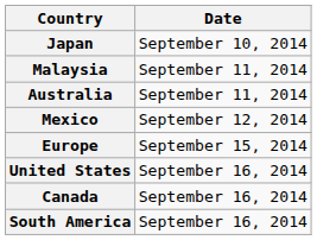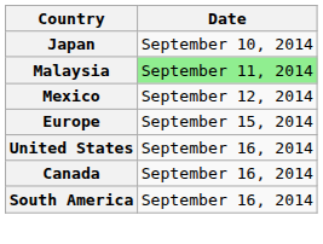 <table class="wikitable plainrowheaders">
 <tr>
 <th scope="col">Country</th>
 <th scope="col">Date</th>
 </tr>
 <tr>
 <th scope="row">Japan</th>
 <td>September 10, 2014</td>
 </tr>
 <tr>
 <th scope="row">Malaysia</th>
-<td>September 11, 2014</td>
-</tr>
-<tr>
-<th scope="row">Australia</th>
-<td>September 11, 2014</td>
+<td style="background: lightgreen;">September 11, 2014</td>
 </tr>
 <tr>
 <th scope="row">Mexico</th>
 <td>September 12, 2014</td>
 </tr>
 <tr>
 <th scope="row">Europe</th>
 <td>September 15, 2014</td>
 </tr>
 <tr>
 <th scope="row">United States</th>
 <td>September 16, 2014</td>
 </tr>
 <tr>
 <th scope="row">Canada</th>
 <td>September 16, 2014</td>
 </tr>
 <tr>
 <th scope="row">South America</th>
 <td>September 16, 2014</td>
 </tr>
 </table>
